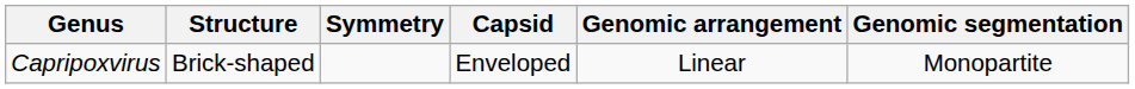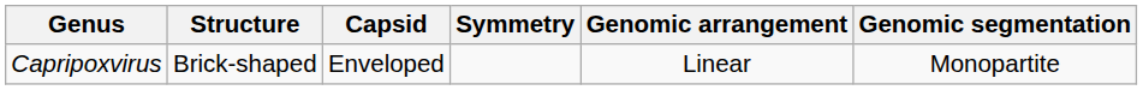 <table class="wikitable sortable" style="text-align:center">
 <tr>
 <th>Genus</th>
 <th>Structure</th>
+<th>Capsid</th>
 <th>Symmetry</th>
-<th>Capsid</th>
 <th>Genomic arrangement</th>
 <th>Genomic segmentation</th>
 </tr>
 <tr>
 <td><em>Capripoxvirus</em></td>
 <td>Brick-shaped</td>
+<td>Enveloped</td>
 <td></td>
-<td>Enveloped</td>
 <td>Linear</td>
 <td>Monopartite</td>
 </tr>
 </table>
